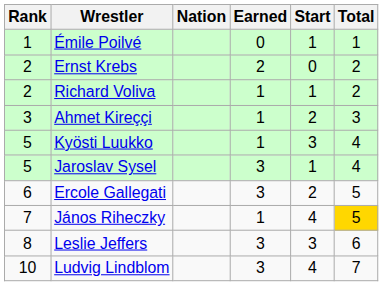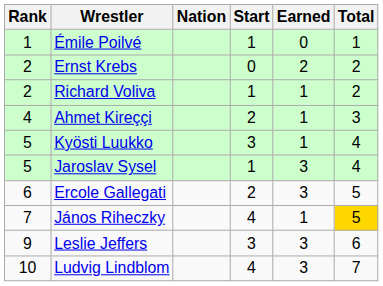 <table class="wikitable sortable" style="text-align:center;">
 <tr>
 <th>Rank</th>
 <th>Wrestler</th>
 <th>Nation</th>
+<th>Start</th>
 <th>Earned</th>
-<th>Start</th>
 <th>Total</th>
 </tr>
 <tr style="background:#cfc;">
 <td>1</td>
 <td align=left><a href='#'>Émile Poilvé</a></td>
 <td align=left></td>
+<td>1</td>
 <td>0</td>
-<td>1</td>
 <td>1</td>
 </tr>
 <tr style="background:#cfc;">
 <td>2</td>
 <td align=left><a href='#'>Ernst Krebs</a></td>
 <td align=left></td>
+<td>0</td>
 <td>2</td>
-<td>0</td>
 <td>2</td>
 </tr>
 <tr style="background:#cfc;">
 <td>2</td>
 <td align=left><a href='#'>Richard Voliva</a></td>
 <td align=left></td>
 <td>1</td>
 <td>1</td>
 <td>2</td>
 </tr>
 <tr style="background:#cfc;">
-<td>3</td>
+<td>4</td>
 <td align=left><a href='#'>Ahmet Kireççi</a></td>
 <td align=left></td>
+<td>2</td>
 <td>1</td>
-<td>2</td>
 <td>3</td>
 </tr>
 <tr style="background:#cfc;">
 <td>5</td>
 <td align=left><a href='#'>Kyösti Luukko</a></td>
 <td align=left></td>
+<td>3</td>
 <td>1</td>
-<td>3</td>
 <td>4</td>
 </tr>
 <tr style="background:#cfc;">
 <td>5</td>
 <td align=left><a href='#'>Jaroslav Sysel</a></td>
 <td align=left></td>
+<td>1</td>
 <td>3</td>
-<td>1</td>
 <td>4</td>
 </tr>
 <tr>
 <td>6</td>
 <td align=left><a href='#'>Ercole Gallegati</a></td>
 <td align=left></td>
+<td>2</td>
 <td>3</td>
-<td>2</td>
 <td>5</td>
 </tr>
 <tr>
 <td>7</td>
 <td align=left><a href='#'>János Riheczky</a></td>
 <td align=left></td>
+<td>4</td>
 <td>1</td>
-<td>4</td>
 <td style="background: gold;">5</td>
 </tr>
 <tr>
-<td>8</td>
+<td>9</td>
 <td align=left><a href='#'>Leslie Jeffers</a></td>
 <td align=left></td>
 <td>3</td>
 <td>3</td>
 <td>6</td>
 </tr>
 <tr>
 <td>10</td>
 <td align=left><a href='#'>Ludvig Lindblom</a></td>
 <td align=left></td>
+<td>4</td>
 <td>3</td>
-<td>4</td>
 <td>7</td>
 </tr>
 </table>
